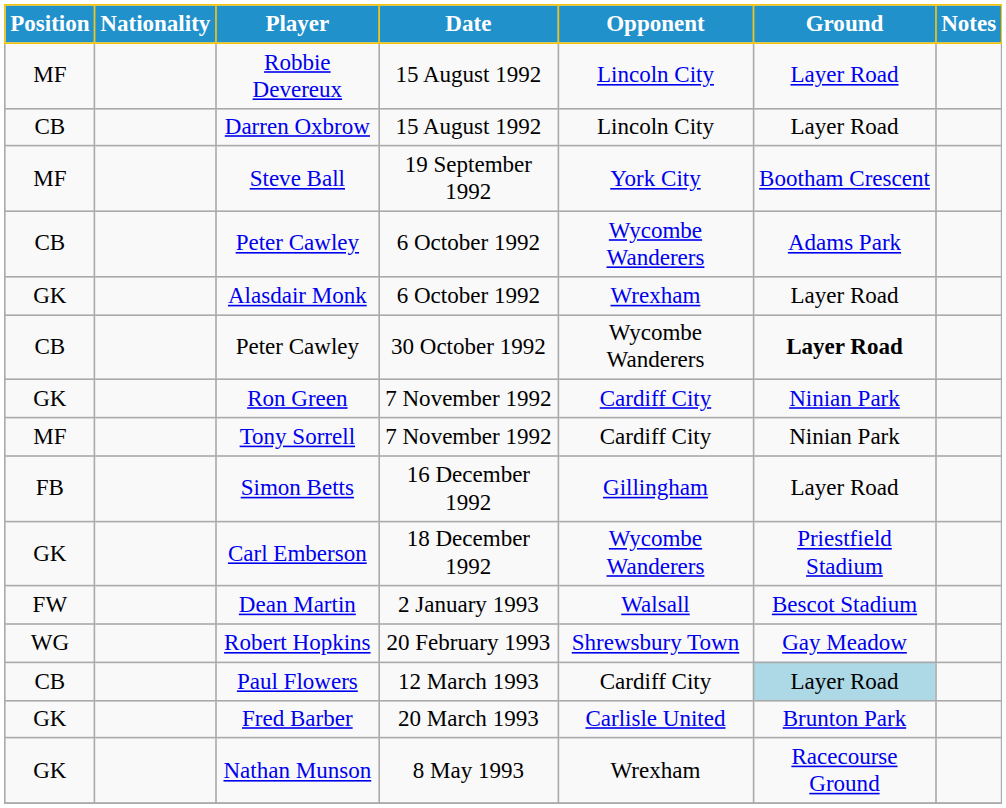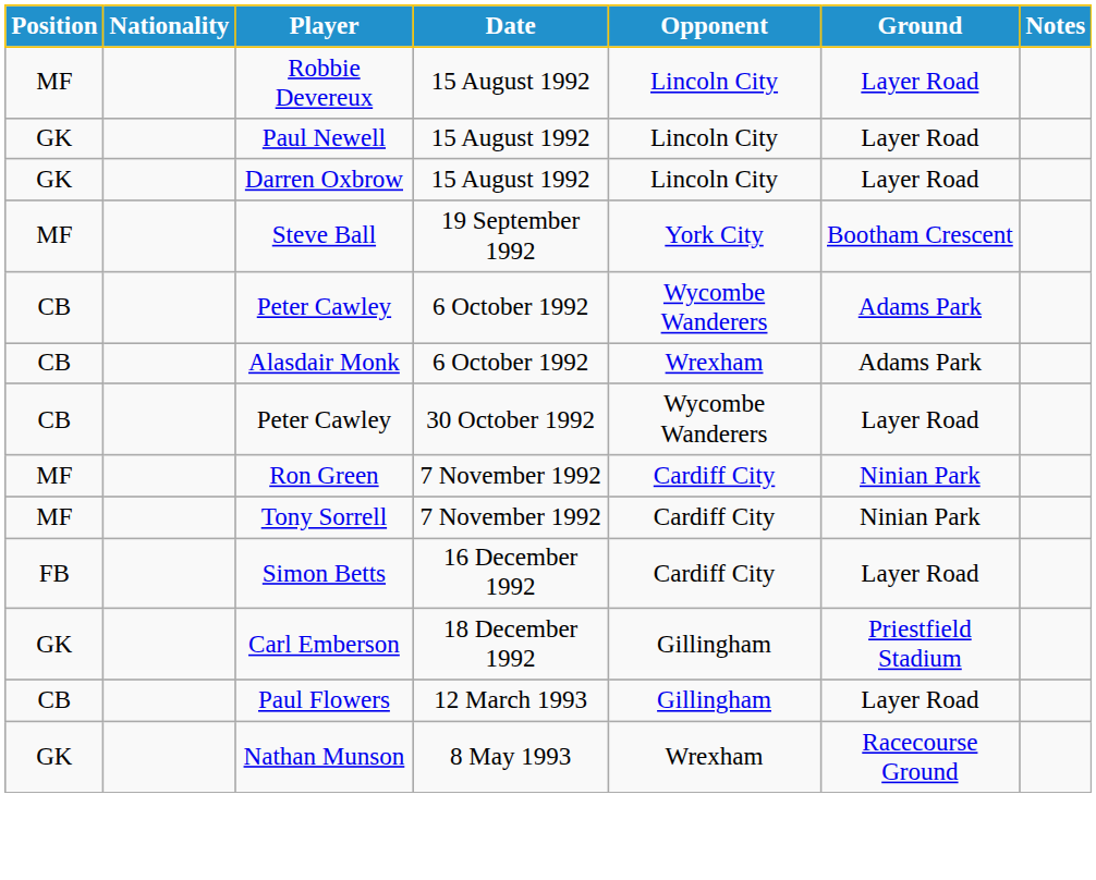 <table class="wikitable" style="text-align:center; font-size:90%; width:100%;">
 <tr>
 <th style="background:#2191CC; color:white; border:1px solid #F7C408; text-align:center;">Position</th>
 <th style="background:#2191CC; color:white; border:1px solid #F7C408; text-align:center;">Nationality</th>
 <th style="background:#2191CC; color:white; border:1px solid #F7C408; text-align:center;">Player</th>
 <th style="background:#2191CC; color:white; border:1px solid #F7C408; text-align:center;">Date</th>
 <th style="background:#2191CC; color:white; border:1px solid #F7C408; text-align:center;">Opponent</th>
 <th style="background:#2191CC; color:white; border:1px solid #F7C408; text-align:center;">Ground</th>
 <th style="background:#2191CC; color:white; border:1px solid #F7C408; text-align:center;">Notes</th>
 </tr>
 <tr>
 <td>MF</td>
 <td></td>
 <td><a href='#'>Robbie Devereux</a></td>
 <td>15 August 1992</td>
 <td><a href='#'>Lincoln City</a></td>
 <td><a href='#'>Layer Road</a></td>
 <td></td>
 </tr>
 <tr>
-<td>CB</td>
+<td>GK</td>
+<td></td>
+<td><a href='#'>Paul Newell</a></td>
+<td>15 August 1992</td>
+<td>Lincoln City</td>
+<td>Layer Road</td>
+<td></td>
+</tr>
+<tr>
+<td>GK</td>
 <td></td>
 <td><a href='#'>Darren Oxbrow</a></td>
 <td>15 August 1992</td>
 <td>Lincoln City</td>
 <td>Layer Road</td>
 <td></td>
 </tr>
 <tr>
 <td>MF</td>
 <td></td>
 <td><a href='#'>Steve Ball</a></td>
 <td>19 September 1992</td>
 <td><a href='#'>York City</a></td>
 <td><a href='#'>Bootham Crescent</a></td>
 <td></td>
 </tr>
 <tr>
 <td>CB</td>
 <td></td>
 <td><a href='#'>Peter Cawley</a></td>
 <td>6 October 1992</td>
 <td><a href='#'>Wycombe Wanderers</a></td>
 <td><a href='#'>Adams Park</a></td>
 <td></td>
 </tr>
 <tr>
-<td>GK</td>
+<td>CB</td>
 <td></td>
 <td><a href='#'>Alasdair Monk</a></td>
 <td>6 October 1992</td>
 <td><a href='#'>Wrexham</a></td>
-<td>Layer Road</td>
+<td>Adams Park</td>
 <td></td>
 </tr>
 <tr>
 <td>CB</td>
 <td></td>
 <td>Peter Cawley</td>
 <td>30 October 1992</td>
 <td>Wycombe Wanderers</td>
-<td><strong>Layer Road</strong></td>
+<td>Layer Road</td>
 <td></td>
 </tr>
 <tr>
-<td>GK</td>
+<td>MF</td>
 <td></td>
 <td><a href='#'>Ron Green</a></td>
 <td>7 November 1992</td>
 <td><a href='#'>Cardiff City</a></td>
 <td><a href='#'>Ninian Park</a></td>
 <td></td>
 </tr>
 <tr>
 <td>MF</td>
 <td></td>
 <td><a href='#'>Tony Sorrell</a></td>
 <td>7 November 1992</td>
 <td>Cardiff City</td>
 <td>Ninian Park</td>
 <td></td>
 </tr>
 <tr>
 <td>FB</td>
 <td></td>
 <td><a href='#'>Simon Betts</a></td>
 <td>16 December 1992</td>
-<td><a href='#'>Gillingham</a></td>
+<td>Cardiff City</td>
 <td>Layer Road</td>
 <td></td>
 </tr>
 <tr>
 <td>GK</td>
 <td></td>
 <td><a href='#'>Carl Emberson</a></td>
 <td>18 December 1992</td>
-<td><a href='#'>Wycombe Wanderers</a></td>
+<td>Gillingham</td>
 <td><a href='#'>Priestfield Stadium</a></td>
-<td></td>
-</tr>
-<tr>
-<td>FW</td>
-<td></td>
-<td><a href='#'>Dean Martin</a></td>
-<td>2 January 1993</td>
-<td><a href='#'>Walsall</a></td>
-<td><a href='#'>Bescot Stadium</a></td>
-<td></td>
-</tr>
-<tr>
-<td>WG</td>
-<td></td>
-<td><a href='#'>Robert Hopkins</a></td>
-<td>20 February 1993</td>
-<td><a href='#'>Shrewsbury Town</a></td>
-<td><a href='#'>Gay Meadow</a></td>
 <td></td>
 </tr>
 <tr>
 <td>CB</td>
 <td></td>
 <td><a href='#'>Paul Flowers</a></td>
 <td>12 March 1993</td>
-<td>Cardiff City</td>
-<td style="background: lightblue;">Layer Road</td>
-<td></td>
-</tr>
-<tr>
-<td>GK</td>
-<td></td>
-<td><a href='#'>Fred Barber</a></td>
-<td>20 March 1993</td>
-<td><a href='#'>Carlisle United</a></td>
-<td><a href='#'>Brunton Park</a></td>
+<td><a href='#'>Gillingham</a></td>
+<td>Layer Road</td>
 <td></td>
 </tr>
 <tr>
 <td>GK</td>
 <td></td>
 <td><a href='#'>Nathan Munson</a></td>
 <td>8 May 1993</td>
 <td>Wrexham</td>
 <td><a href='#'>Racecourse Ground</a></td>
 <td></td>
 </tr>
 <tr>
 </tr>
 </table>
